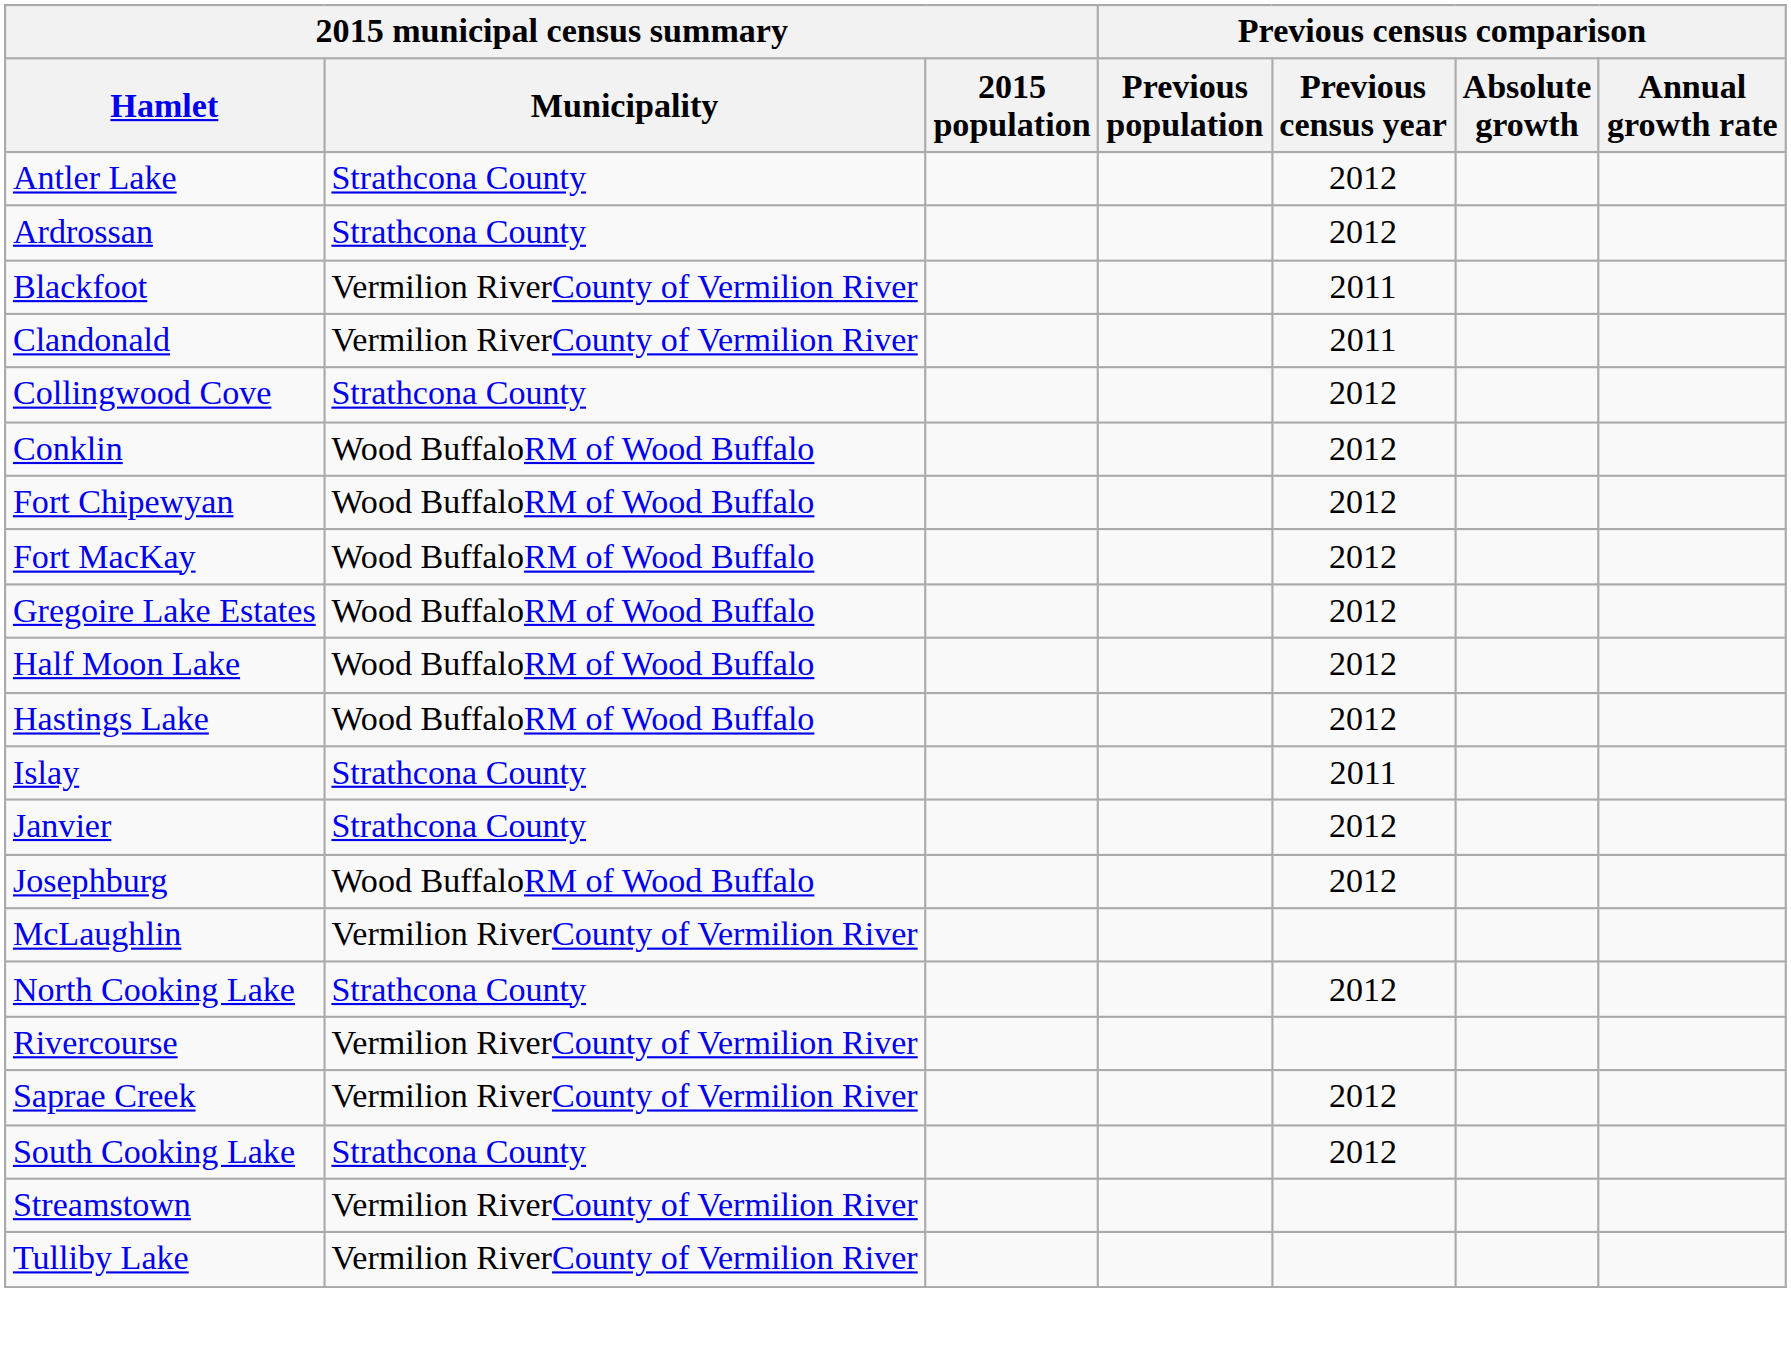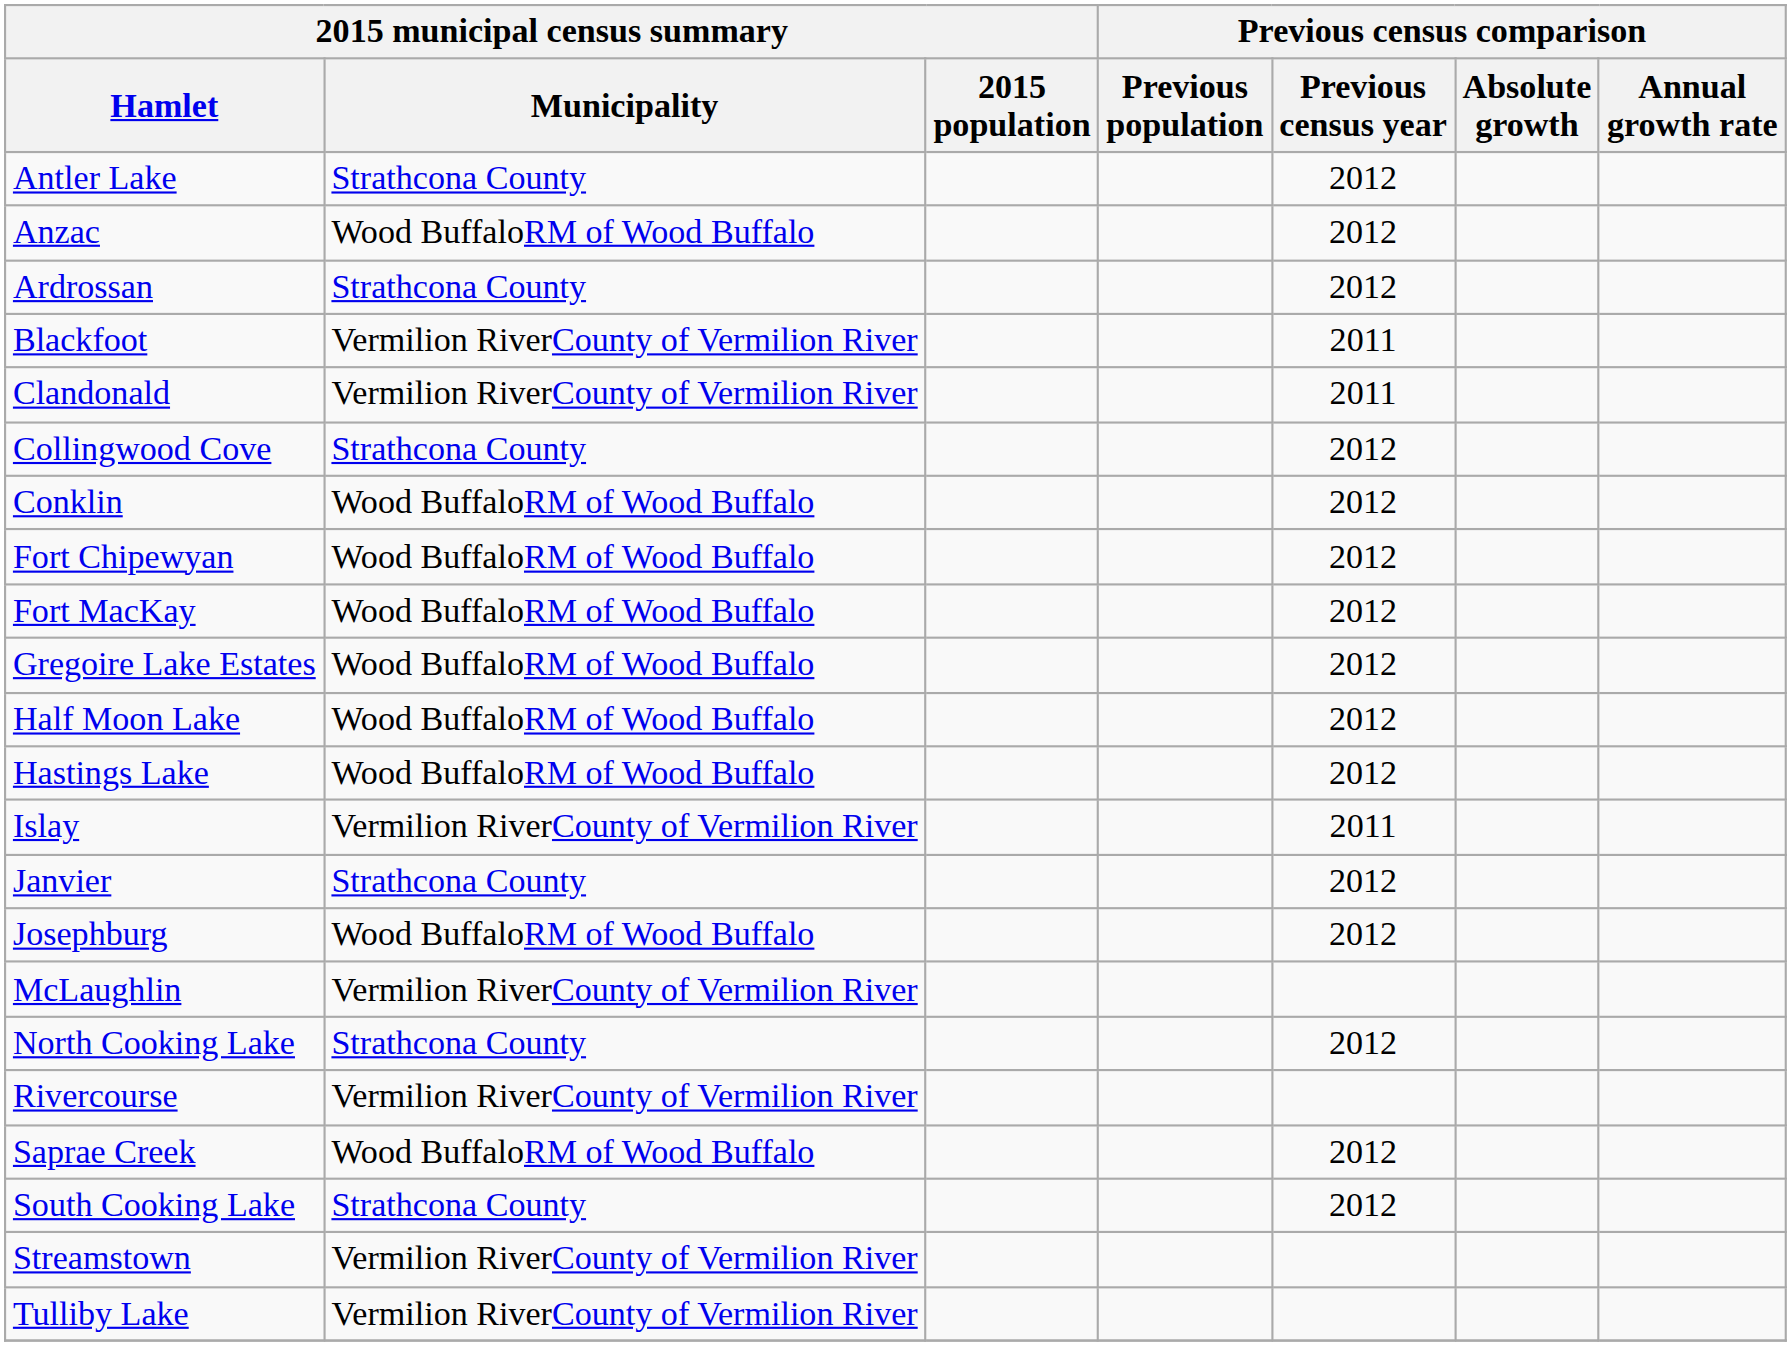 <table class="wikitable sortable">
 <tr>
 <th colspan=3 class=unsortable>2015 municipal census summary</th>
 <th colspan=4 class=unsortable>Previous census comparison</th>
 </tr>
 <tr>
 <th><a href='#'>Hamlet</a></th>
 <th>Municipality</th>
 <th>2015<br>population<br></th>
 <th>Previous<br>population<br></th>
 <th>Previous<br>census year<br></th>
 <th>Absolute<br>growth</th>
 <th>Annual<br>growth rate</th>
 </tr>
 <tr>
 <td><a href='#'>Antler Lake</a></td>
 <td><a href='#'>Strathcona County</a></td>
+<td align=center></td>
+<td align=center></td>
+<td align=center>2012</td>
+<td align=center></td>
+<td align=center></td>
+</tr>
+<tr>
+<td><a href='#'>Anzac</a></td>
+<td><span>Wood Buffalo</span><a href='#'>RM of Wood Buffalo</a></td>
 <td align=center></td>
 <td align=center></td>
 <td align=center>2012</td>
 <td align=center></td>
 <td align=center></td>
 </tr>
 <tr>
 <td><a href='#'>Ardrossan</a></td>
 <td><a href='#'>Strathcona County</a></td>
 <td align=center></td>
 <td align=center></td>
 <td align=center>2012</td>
 <td align=center></td>
 <td align=center></td>
 </tr>
 <tr>
 <td><a href='#'>Blackfoot</a></td>
 <td><span>Vermilion River</span><a href='#'>County of Vermilion River</a></td>
 <td align=center></td>
 <td align=center></td>
 <td align=center>2011</td>
 <td align=center></td>
 <td align=center></td>
 </tr>
 <tr>
 <td><a href='#'>Clandonald</a></td>
 <td><span>Vermilion River</span><a href='#'>County of Vermilion River</a></td>
 <td align=center></td>
 <td align=center></td>
 <td align=center>2011</td>
 <td align=center></td>
 <td align=center></td>
 </tr>
 <tr>
 <td><a href='#'>Collingwood Cove</a></td>
 <td><a href='#'>Strathcona County</a></td>
 <td align=center></td>
 <td align=center></td>
 <td align=center>2012</td>
 <td align=center></td>
 <td align=center></td>
 </tr>
 <tr>
 <td><a href='#'>Conklin</a></td>
 <td><span>Wood Buffalo</span><a href='#'>RM of Wood Buffalo</a></td>
 <td align=center></td>
 <td align=center></td>
 <td align=center>2012</td>
 <td align=center></td>
 <td align=center></td>
 </tr>
 <tr>
 <td><a href='#'>Fort Chipewyan</a></td>
 <td><span>Wood Buffalo</span><a href='#'>RM of Wood Buffalo</a></td>
 <td align=center></td>
 <td align=center></td>
 <td align=center>2012</td>
 <td align=center></td>
 <td align=center></td>
 </tr>
 <tr>
 <td><a href='#'>Fort MacKay</a></td>
 <td><span>Wood Buffalo</span><a href='#'>RM of Wood Buffalo</a></td>
 <td align=center></td>
 <td align=center></td>
 <td align=center>2012</td>
 <td align=center></td>
 <td align=center></td>
 </tr>
 <tr>
 <td><a href='#'>Gregoire Lake Estates</a></td>
 <td><span>Wood Buffalo</span><a href='#'>RM of Wood Buffalo</a></td>
 <td align=center></td>
 <td align=center></td>
 <td align=center>2012</td>
 <td align=center></td>
 <td align=center></td>
 </tr>
 <tr>
 <td><a href='#'>Half Moon Lake</a></td>
 <td><span>Wood Buffalo</span><a href='#'>RM of Wood Buffalo</a></td>
 <td align=center></td>
 <td align=center></td>
 <td align=center>2012</td>
 <td align=center></td>
 <td align=center></td>
 </tr>
 <tr>
 <td><a href='#'>Hastings Lake</a></td>
 <td><span>Wood Buffalo</span><a href='#'>RM of Wood Buffalo</a></td>
 <td align=center></td>
 <td align=center></td>
 <td align=center>2012</td>
 <td align=center></td>
 <td align=center></td>
 </tr>
 <tr>
 <td><a href='#'>Islay</a></td>
-<td><a href='#'>Strathcona County</a></td>
+<td><span>Vermilion River</span><a href='#'>County of Vermilion River</a></td>
 <td align=center></td>
 <td align=center></td>
 <td align=center>2011</td>
 <td align=center></td>
 <td align=center></td>
 </tr>
 <tr>
 <td><a href='#'>Janvier</a></td>
 <td><a href='#'>Strathcona County</a></td>
 <td align=center></td>
 <td align=center></td>
 <td align=center>2012</td>
 <td align=center></td>
 <td align=center></td>
 </tr>
 <tr>
 <td><a href='#'>Josephburg</a></td>
 <td><span>Wood Buffalo</span><a href='#'>RM of Wood Buffalo</a></td>
 <td align=center></td>
 <td align=center></td>
 <td align=center>2012</td>
 <td align=center></td>
 <td align=center></td>
 </tr>
 <tr>
 <td><a href='#'>McLaughlin</a></td>
 <td><span>Vermilion River</span><a href='#'>County of Vermilion River</a></td>
 <td align=center></td>
 <td align=center></td>
 <td align=center></td>
 <td align=center></td>
 <td align=center></td>
 </tr>
 <tr>
 <td><a href='#'>North Cooking Lake</a></td>
 <td><a href='#'>Strathcona County</a></td>
 <td align=center></td>
 <td align=center></td>
 <td align=center>2012</td>
 <td align=center></td>
 <td align=center></td>
 </tr>
 <tr>
 <td><a href='#'>Rivercourse</a></td>
 <td><span>Vermilion River</span><a href='#'>County of Vermilion River</a></td>
 <td align=center></td>
 <td align=center></td>
 <td align=center></td>
 <td align=center></td>
 <td align=center></td>
 </tr>
 <tr>
 <td><a href='#'>Saprae Creek</a></td>
-<td><span>Vermilion River</span><a href='#'>County of Vermilion River</a></td>
+<td><span>Wood Buffalo</span><a href='#'>RM of Wood Buffalo</a></td>
 <td align=center></td>
 <td align=center></td>
 <td align=center>2012</td>
 <td align=center></td>
 <td align=center></td>
 </tr>
 <tr>
 <td><a href='#'>South Cooking Lake</a></td>
 <td><a href='#'>Strathcona County</a></td>
 <td align=center></td>
 <td align=center></td>
 <td align=center>2012</td>
 <td align=center></td>
 <td align=center></td>
 </tr>
 <tr>
 <td><a href='#'>Streamstown</a></td>
 <td><span>Vermilion River</span><a href='#'>County of Vermilion River</a></td>
 <td align=center></td>
 <td align=center></td>
 <td align=center></td>
 <td align=center></td>
 <td align=center></td>
 </tr>
 <tr>
 <td><a href='#'>Tulliby Lake</a></td>
 <td><span>Vermilion River</span><a href='#'>County of Vermilion River</a></td>
 <td align=center></td>
 <td align=center></td>
 <td align=center></td>
 <td align=center></td>
 <td align=center></td>
 </tr>
 <tr>
 </tr>
 </table>
